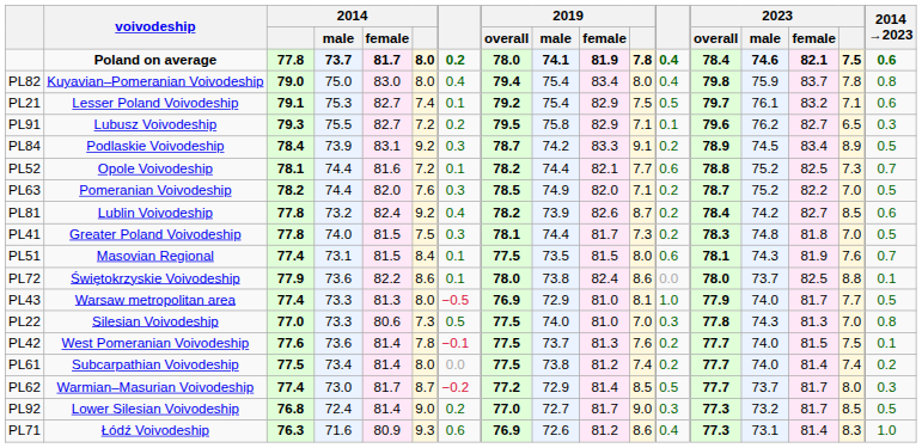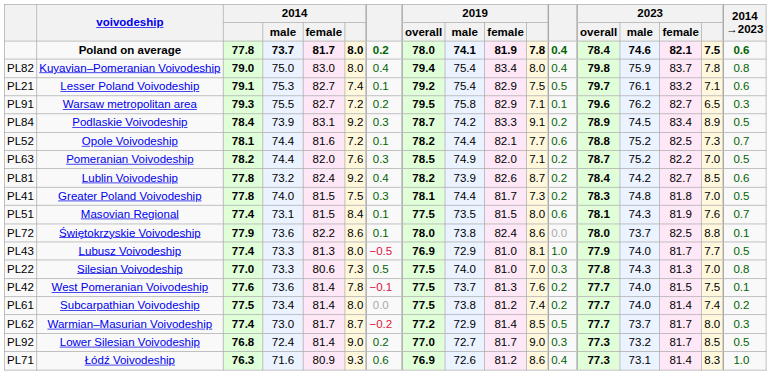 <table class="wikitable sortable mw-datatable static-row-numbers sort-under col1left col2left col7right col12right col17right" style="text-align:center;">
 <tr>
 <th rowspan=2 style="vertical-align:middle;"></th>
 <th rowspan=2 style="vertical-align:middle;"><a href='#'>voivodeship</a></th>
 <th colspan=4>2014</th>
 <th rowspan=2 style="vertical-align:middle;border-left-width:2px;"></th>
 <th colspan=4 style="border-left-width:2px;">2019</th>
 <th rowspan=2 style="vertical-align:middle;border-left-width:2px;"></th>
 <th colspan=4 style="border-left-width:2px;">2023</th>
 <th rowspan=2 style="vertical-align:middle;border-left-width:2px;">2014<br>→2023</th>
 </tr>
 <tr>
 <th style="vertical-align:middle;min-width:3em;"></th>
 <th style="vertical-align:middle;min-width:3em;">male</th>
 <th style="vertical-align:middle;min-width:3em;">female</th>
 <th></th>
 <th style="vertical-align:middle;min-width:3em;border-left-width:2px;">overall</th>
 <th style="vertical-align:middle;min-width:3em;">male</th>
 <th style="vertical-align:middle;min-width:3em;">female</th>
 <th></th>
 <th style="vertical-align:middle;min-width:3em;border-left-width:2px;">overall</th>
 <th style="vertical-align:middle;min-width:3em;">male</th>
 <th style="vertical-align:middle;min-width:3em;">female</th>
 <th></th>
 </tr>
 <tr class=static-row-header>
 <td></td>
 <td><strong>Poland on average</strong></td>
 <td style="background:#e0ffd8;"><strong>77.8</strong></td>
 <td style="background:#eaf3ff;"><strong>73.7</strong></td>
 <td style="background:#fee7f6;"><strong>81.7</strong></td>
 <td style="background:#fff8dc;"><strong>8.0</strong></td>
 <td style="padding-right:1.5ex;color:darkgreen;border-left-width:2px;"><strong>0.2</strong></td>
 <td style="background:#e0ffd8;border-left-width:2px;"><strong>78.0</strong></td>
 <td style="background:#eaf3ff;"><strong>74.1</strong></td>
 <td style="background:#fee7f6;"><strong>81.9</strong></td>
 <td style="background:#fff8dc;"><strong>7.8</strong></td>
 <td style="padding-right:1.5ex;color:darkgreen;border-left-width:2px;"><strong>0.4</strong></td>
 <td style="background:#e0ffd8;border-left-width:2px;"><strong>78.4</strong></td>
 <td style="background:#eaf3ff;"><strong>74.6</strong></td>
 <td style="background:#fee7f6;"><strong>82.1</strong></td>
 <td style="background:#fff8dc;"><strong>7.5</strong></td>
 <td style="padding-right:1.5ex;color:darkgreen;border-left-width:2px;"><strong>0.6</strong></td>
 </tr>
 <tr>
 <td>PL82</td>
 <td><a href='#'>Kuyavian–Pomeranian Voivodeship</a></td>
 <td style="background:#e0ffd8;"><strong>79.0</strong></td>
 <td style="background:#eaf3ff;">75.0</td>
 <td style="background:#fee7f6;">83.0</td>
 <td style="background:#fff8dc;">8.0</td>
 <td style="padding-right:1.5ex;color:darkgreen;border-left-width:2px;">0.4</td>
 <td style="background:#e0ffd8;border-left-width:2px;"><strong>79.4</strong></td>
 <td style="background:#eaf3ff;">75.4</td>
 <td style="background:#fee7f6;">83.4</td>
 <td style="background:#fff8dc;">8.0</td>
 <td style="padding-right:1.5ex;color:darkgreen;border-left-width:2px;">0.4</td>
 <td style="background:#e0ffd8;border-left-width:2px;"><strong>79.8</strong></td>
 <td style="background:#eaf3ff;">75.9</td>
 <td style="background:#fee7f6;">83.7</td>
 <td style="background:#fff8dc;">7.8</td>
 <td style="padding-right:1.5ex;color:darkgreen;border-left-width:2px;">0.8</td>
 </tr>
 <tr>
 <td>PL21</td>
 <td><a href='#'>Lesser Poland Voivodeship</a></td>
 <td style="background:#e0ffd8;"><strong>79.1</strong></td>
 <td style="background:#eaf3ff;">75.3</td>
 <td style="background:#fee7f6;">82.7</td>
 <td style="background:#fff8dc;">7.4</td>
 <td style="padding-right:1.5ex;color:darkgreen;border-left-width:2px;">0.1</td>
 <td style="background:#e0ffd8;border-left-width:2px;"><strong>79.2</strong></td>
 <td style="background:#eaf3ff;">75.4</td>
 <td style="background:#fee7f6;">82.9</td>
 <td style="background:#fff8dc;">7.5</td>
 <td style="padding-right:1.5ex;color:darkgreen;border-left-width:2px;">0.5</td>
 <td style="background:#e0ffd8;border-left-width:2px;"><strong>79.7</strong></td>
 <td style="background:#eaf3ff;">76.1</td>
 <td style="background:#fee7f6;">83.2</td>
 <td style="background:#fff8dc;">7.1</td>
 <td style="padding-right:1.5ex;color:darkgreen;border-left-width:2px;">0.6</td>
 </tr>
 <tr>
 <td>PL91</td>
-<td><a href='#'>Lubusz Voivodeship</a></td>
+<td><a href='#'>Warsaw metropolitan area</a></td>
 <td style="background:#e0ffd8;"><strong>79.3</strong></td>
 <td style="background:#eaf3ff;">75.5</td>
 <td style="background:#fee7f6;">82.7</td>
 <td style="background:#fff8dc;">7.2</td>
 <td style="padding-right:1.5ex;color:darkgreen;border-left-width:2px;">0.2</td>
 <td style="background:#e0ffd8;border-left-width:2px;"><strong>79.5</strong></td>
 <td style="background:#eaf3ff;">75.8</td>
 <td style="background:#fee7f6;">82.9</td>
 <td style="background:#fff8dc;">7.1</td>
 <td style="padding-right:1.5ex;color:darkgreen;border-left-width:2px;">0.1</td>
 <td style="background:#e0ffd8;border-left-width:2px;"><strong>79.6</strong></td>
 <td style="background:#eaf3ff;">76.2</td>
 <td style="background:#fee7f6;">82.7</td>
 <td style="background:#fff8dc;">6.5</td>
 <td style="padding-right:1.5ex;color:darkgreen;border-left-width:2px;">0.3</td>
 </tr>
 <tr>
 <td>PL84</td>
 <td><a href='#'>Podlaskie Voivodeship</a></td>
 <td style="background:#e0ffd8;"><strong>78.4</strong></td>
 <td style="background:#eaf3ff;">73.9</td>
 <td style="background:#fee7f6;">83.1</td>
 <td style="background:#fff8dc;">9.2</td>
 <td style="padding-right:1.5ex;color:darkgreen;border-left-width:2px;">0.3</td>
 <td style="background:#e0ffd8;border-left-width:2px;"><strong>78.7</strong></td>
 <td style="background:#eaf3ff;">74.2</td>
 <td style="background:#fee7f6;">83.3</td>
 <td style="background:#fff8dc;">9.1</td>
 <td style="padding-right:1.5ex;color:darkgreen;border-left-width:2px;">0.2</td>
 <td style="background:#e0ffd8;border-left-width:2px;"><strong>78.9</strong></td>
 <td style="background:#eaf3ff;">74.5</td>
 <td style="background:#fee7f6;">83.4</td>
 <td style="background:#fff8dc;">8.9</td>
 <td style="padding-right:1.5ex;color:darkgreen;border-left-width:2px;">0.5</td>
 </tr>
 <tr>
 <td>PL52</td>
 <td><a href='#'>Opole Voivodeship</a></td>
 <td style="background:#e0ffd8;"><strong>78.1</strong></td>
 <td style="background:#eaf3ff;">74.4</td>
 <td style="background:#fee7f6;">81.6</td>
 <td style="background:#fff8dc;">7.2</td>
 <td style="padding-right:1.5ex;color:darkgreen;border-left-width:2px;">0.1</td>
 <td style="background:#e0ffd8;border-left-width:2px;"><strong>78.2</strong></td>
 <td style="background:#eaf3ff;">74.4</td>
 <td style="background:#fee7f6;">82.1</td>
 <td style="background:#fff8dc;">7.7</td>
 <td style="padding-right:1.5ex;color:darkgreen;border-left-width:2px;">0.6</td>
 <td style="background:#e0ffd8;border-left-width:2px;"><strong>78.8</strong></td>
 <td style="background:#eaf3ff;">75.2</td>
 <td style="background:#fee7f6;">82.5</td>
 <td style="background:#fff8dc;">7.3</td>
 <td style="padding-right:1.5ex;color:darkgreen;border-left-width:2px;">0.7</td>
 </tr>
 <tr>
 <td>PL63</td>
 <td><a href='#'>Pomeranian Voivodeship</a></td>
 <td style="background:#e0ffd8;"><strong>78.2</strong></td>
 <td style="background:#eaf3ff;">74.4</td>
 <td style="background:#fee7f6;">82.0</td>
 <td style="background:#fff8dc;">7.6</td>
 <td style="padding-right:1.5ex;color:darkgreen;border-left-width:2px;">0.3</td>
 <td style="background:#e0ffd8;border-left-width:2px;"><strong>78.5</strong></td>
 <td style="background:#eaf3ff;">74.9</td>
 <td style="background:#fee7f6;">82.0</td>
 <td style="background:#fff8dc;">7.1</td>
 <td style="padding-right:1.5ex;color:darkgreen;border-left-width:2px;">0.2</td>
 <td style="background:#e0ffd8;border-left-width:2px;"><strong>78.7</strong></td>
 <td style="background:#eaf3ff;">75.2</td>
 <td style="background:#fee7f6;">82.2</td>
 <td style="background:#fff8dc;">7.0</td>
 <td style="padding-right:1.5ex;color:darkgreen;border-left-width:2px;">0.5</td>
 </tr>
 <tr>
 <td>PL81</td>
 <td><a href='#'>Lublin Voivodeship</a></td>
 <td style="background:#e0ffd8;"><strong>77.8</strong></td>
 <td style="background:#eaf3ff;">73.2</td>
 <td style="background:#fee7f6;">82.4</td>
 <td style="background:#fff8dc;">9.2</td>
 <td style="padding-right:1.5ex;color:darkgreen;border-left-width:2px;">0.4</td>
 <td style="background:#e0ffd8;border-left-width:2px;"><strong>78.2</strong></td>
 <td style="background:#eaf3ff;">73.9</td>
 <td style="background:#fee7f6;">82.6</td>
 <td style="background:#fff8dc;">8.7</td>
 <td style="padding-right:1.5ex;color:darkgreen;border-left-width:2px;">0.2</td>
 <td style="background:#e0ffd8;border-left-width:2px;"><strong>78.4</strong></td>
 <td style="background:#eaf3ff;">74.2</td>
 <td style="background:#fee7f6;">82.7</td>
 <td style="background:#fff8dc;">8.5</td>
 <td style="padding-right:1.5ex;color:darkgreen;border-left-width:2px;">0.6</td>
 </tr>
 <tr>
 <td>PL41</td>
 <td><a href='#'>Greater Poland Voivodeship</a></td>
 <td style="background:#e0ffd8;"><strong>77.8</strong></td>
 <td style="background:#eaf3ff;">74.0</td>
 <td style="background:#fee7f6;">81.5</td>
 <td style="background:#fff8dc;">7.5</td>
 <td style="padding-right:1.5ex;color:darkgreen;border-left-width:2px;">0.3</td>
 <td style="background:#e0ffd8;border-left-width:2px;"><strong>78.1</strong></td>
 <td style="background:#eaf3ff;">74.4</td>
 <td style="background:#fee7f6;">81.7</td>
 <td style="background:#fff8dc;">7.3</td>
 <td style="padding-right:1.5ex;color:darkgreen;border-left-width:2px;">0.2</td>
 <td style="background:#e0ffd8;border-left-width:2px;"><strong>78.3</strong></td>
 <td style="background:#eaf3ff;">74.8</td>
 <td style="background:#fee7f6;">81.8</td>
 <td style="background:#fff8dc;">7.0</td>
 <td style="padding-right:1.5ex;color:darkgreen;border-left-width:2px;">0.5</td>
 </tr>
 <tr>
 <td>PL51</td>
 <td><a href='#'>Masovian Regional</a></td>
 <td style="background:#e0ffd8;"><strong>77.4</strong></td>
 <td style="background:#eaf3ff;">73.1</td>
 <td style="background:#fee7f6;">81.5</td>
 <td style="background:#fff8dc;">8.4</td>
 <td style="padding-right:1.5ex;color:darkgreen;border-left-width:2px;">0.1</td>
 <td style="background:#e0ffd8;border-left-width:2px;"><strong>77.5</strong></td>
 <td style="background:#eaf3ff;">73.5</td>
 <td style="background:#fee7f6;">81.5</td>
 <td style="background:#fff8dc;">8.0</td>
 <td style="padding-right:1.5ex;color:darkgreen;border-left-width:2px;">0.6</td>
 <td style="background:#e0ffd8;border-left-width:2px;"><strong>78.1</strong></td>
 <td style="background:#eaf3ff;">74.3</td>
 <td style="background:#fee7f6;">81.9</td>
 <td style="background:#fff8dc;">7.6</td>
 <td style="padding-right:1.5ex;color:darkgreen;border-left-width:2px;">0.7</td>
 </tr>
 <tr>
 <td>PL72</td>
 <td><a href='#'>Świętokrzyskie Voivodeship</a></td>
 <td style="background:#e0ffd8;"><strong>77.9</strong></td>
 <td style="background:#eaf3ff;">73.6</td>
 <td style="background:#fee7f6;">82.2</td>
 <td style="background:#fff8dc;">8.6</td>
 <td style="padding-right:1.5ex;color:darkgreen;border-left-width:2px;">0.1</td>
 <td style="background:#e0ffd8;border-left-width:2px;"><strong>78.0</strong></td>
 <td style="background:#eaf3ff;">73.8</td>
 <td style="background:#fee7f6;">82.4</td>
 <td style="background:#fff8dc;">8.6</td>
 <td style="padding-right:1.5ex;color:darkgray;border-left-width:2px;">0.0</td>
 <td style="background:#e0ffd8;border-left-width:2px;"><strong>78.0</strong></td>
 <td style="background:#eaf3ff;">73.7</td>
 <td style="background:#fee7f6;">82.5</td>
 <td style="background:#fff8dc;">8.8</td>
 <td style="padding-right:1.5ex;color:darkgreen;border-left-width:2px;">0.1</td>
 </tr>
 <tr>
 <td>PL43</td>
-<td><a href='#'>Warsaw metropolitan area</a></td>
+<td><a href='#'>Lubusz Voivodeship</a></td>
 <td style="background:#e0ffd8;"><strong>77.4</strong></td>
 <td style="background:#eaf3ff;">73.3</td>
 <td style="background:#fee7f6;">81.3</td>
 <td style="background:#fff8dc;">8.0</td>
 <td style="padding-right:1.5ex;color:crimson;border-left-width:2px;">−0.5</td>
 <td style="background:#e0ffd8;border-left-width:2px;"><strong>76.9</strong></td>
 <td style="background:#eaf3ff;">72.9</td>
 <td style="background:#fee7f6;">81.0</td>
 <td style="background:#fff8dc;">8.1</td>
 <td style="padding-right:1.5ex;color:darkgreen;border-left-width:2px;">1.0</td>
 <td style="background:#e0ffd8;border-left-width:2px;"><strong>77.9</strong></td>
 <td style="background:#eaf3ff;">74.0</td>
 <td style="background:#fee7f6;">81.7</td>
 <td style="background:#fff8dc;">7.7</td>
 <td style="padding-right:1.5ex;color:darkgreen;border-left-width:2px;">0.5</td>
 </tr>
 <tr>
 <td>PL22</td>
 <td><a href='#'>Silesian Voivodeship</a></td>
 <td style="background:#e0ffd8;"><strong>77.0</strong></td>
 <td style="background:#eaf3ff;">73.3</td>
 <td style="background:#fee7f6;">80.6</td>
 <td style="background:#fff8dc;">7.3</td>
 <td style="padding-right:1.5ex;color:darkgreen;border-left-width:2px;">0.5</td>
 <td style="background:#e0ffd8;border-left-width:2px;"><strong>77.5</strong></td>
 <td style="background:#eaf3ff;">74.0</td>
 <td style="background:#fee7f6;">81.0</td>
 <td style="background:#fff8dc;">7.0</td>
 <td style="padding-right:1.5ex;color:darkgreen;border-left-width:2px;">0.3</td>
 <td style="background:#e0ffd8;border-left-width:2px;"><strong>77.8</strong></td>
 <td style="background:#eaf3ff;">74.3</td>
 <td style="background:#fee7f6;">81.3</td>
 <td style="background:#fff8dc;">7.0</td>
 <td style="padding-right:1.5ex;color:darkgreen;border-left-width:2px;">0.8</td>
 </tr>
 <tr>
 <td>PL42</td>
 <td><a href='#'>West Pomeranian Voivodeship</a></td>
 <td style="background:#e0ffd8;"><strong>77.6</strong></td>
 <td style="background:#eaf3ff;">73.6</td>
 <td style="background:#fee7f6;">81.4</td>
 <td style="background:#fff8dc;">7.8</td>
 <td style="padding-right:1.5ex;color:crimson;border-left-width:2px;">−0.1</td>
 <td style="background:#e0ffd8;border-left-width:2px;"><strong>77.5</strong></td>
 <td style="background:#eaf3ff;">73.7</td>
 <td style="background:#fee7f6;">81.3</td>
 <td style="background:#fff8dc;">7.6</td>
 <td style="padding-right:1.5ex;color:darkgreen;border-left-width:2px;">0.2</td>
 <td style="background:#e0ffd8;border-left-width:2px;"><strong>77.7</strong></td>
 <td style="background:#eaf3ff;">74.0</td>
 <td style="background:#fee7f6;">81.5</td>
 <td style="background:#fff8dc;">7.5</td>
 <td style="padding-right:1.5ex;color:darkgreen;border-left-width:2px;">0.1</td>
 </tr>
 <tr>
 <td>PL61</td>
 <td><a href='#'>Subcarpathian Voivodeship</a></td>
 <td style="background:#e0ffd8;"><strong>77.5</strong></td>
 <td style="background:#eaf3ff;">73.4</td>
 <td style="background:#fee7f6;">81.4</td>
 <td style="background:#fff8dc;">8.0</td>
 <td style="padding-right:1.5ex;color:darkgray;border-left-width:2px;">0.0</td>
 <td style="background:#e0ffd8;border-left-width:2px;"><strong>77.5</strong></td>
 <td style="background:#eaf3ff;">73.8</td>
 <td style="background:#fee7f6;">81.2</td>
 <td style="background:#fff8dc;">7.4</td>
 <td style="padding-right:1.5ex;color:darkgreen;border-left-width:2px;">0.2</td>
 <td style="background:#e0ffd8;border-left-width:2px;"><strong>77.7</strong></td>
 <td style="background:#eaf3ff;">74.0</td>
 <td style="background:#fee7f6;">81.4</td>
 <td style="background:#fff8dc;">7.4</td>
 <td style="padding-right:1.5ex;color:darkgreen;border-left-width:2px;">0.2</td>
 </tr>
 <tr>
 <td>PL62</td>
 <td><a href='#'>Warmian–Masurian Voivodeship</a></td>
 <td style="background:#e0ffd8;"><strong>77.4</strong></td>
 <td style="background:#eaf3ff;">73.0</td>
 <td style="background:#fee7f6;">81.7</td>
 <td style="background:#fff8dc;">8.7</td>
 <td style="padding-right:1.5ex;color:crimson;border-left-width:2px;">−0.2</td>
 <td style="background:#e0ffd8;border-left-width:2px;"><strong>77.2</strong></td>
 <td style="background:#eaf3ff;">72.9</td>
 <td style="background:#fee7f6;">81.4</td>
 <td style="background:#fff8dc;">8.5</td>
 <td style="padding-right:1.5ex;color:darkgreen;border-left-width:2px;">0.5</td>
 <td style="background:#e0ffd8;border-left-width:2px;"><strong>77.7</strong></td>
 <td style="background:#eaf3ff;">73.7</td>
 <td style="background:#fee7f6;">81.7</td>
 <td style="background:#fff8dc;">8.0</td>
 <td style="padding-right:1.5ex;color:darkgreen;border-left-width:2px;">0.3</td>
 </tr>
 <tr>
 <td>PL92</td>
 <td><a href='#'>Lower Silesian Voivodeship</a></td>
 <td style="background:#e0ffd8;"><strong>76.8</strong></td>
 <td style="background:#eaf3ff;">72.4</td>
 <td style="background:#fee7f6;">81.4</td>
 <td style="background:#fff8dc;">9.0</td>
 <td style="padding-right:1.5ex;color:darkgreen;border-left-width:2px;">0.2</td>
 <td style="background:#e0ffd8;border-left-width:2px;"><strong>77.0</strong></td>
 <td style="background:#eaf3ff;">72.7</td>
 <td style="background:#fee7f6;">81.7</td>
 <td style="background:#fff8dc;">9.0</td>
 <td style="padding-right:1.5ex;color:darkgreen;border-left-width:2px;">0.3</td>
 <td style="background:#e0ffd8;border-left-width:2px;"><strong>77.3</strong></td>
 <td style="background:#eaf3ff;">73.2</td>
 <td style="background:#fee7f6;">81.7</td>
 <td style="background:#fff8dc;">8.5</td>
 <td style="padding-right:1.5ex;color:darkgreen;border-left-width:2px;">0.5</td>
 </tr>
 <tr>
 <td>PL71</td>
 <td><a href='#'>Łódź Voivodeship</a></td>
 <td style="background:#e0ffd8;"><strong>76.3</strong></td>
 <td style="background:#eaf3ff;">71.6</td>
 <td style="background:#fee7f6;">80.9</td>
 <td style="background:#fff8dc;">9.3</td>
 <td style="padding-right:1.5ex;color:darkgreen;border-left-width:2px;">0.6</td>
 <td style="background:#e0ffd8;border-left-width:2px;"><strong>76.9</strong></td>
 <td style="background:#eaf3ff;">72.6</td>
 <td style="background:#fee7f6;">81.2</td>
 <td style="background:#fff8dc;">8.6</td>
 <td style="padding-right:1.5ex;color:darkgreen;border-left-width:2px;">0.4</td>
 <td style="background:#e0ffd8;border-left-width:2px;"><strong>77.3</strong></td>
 <td style="background:#eaf3ff;">73.1</td>
 <td style="background:#fee7f6;">81.4</td>
 <td style="background:#fff8dc;">8.3</td>
 <td style="padding-right:1.5ex;color:darkgreen;border-left-width:2px;">1.0</td>
 </tr>
 </table>
